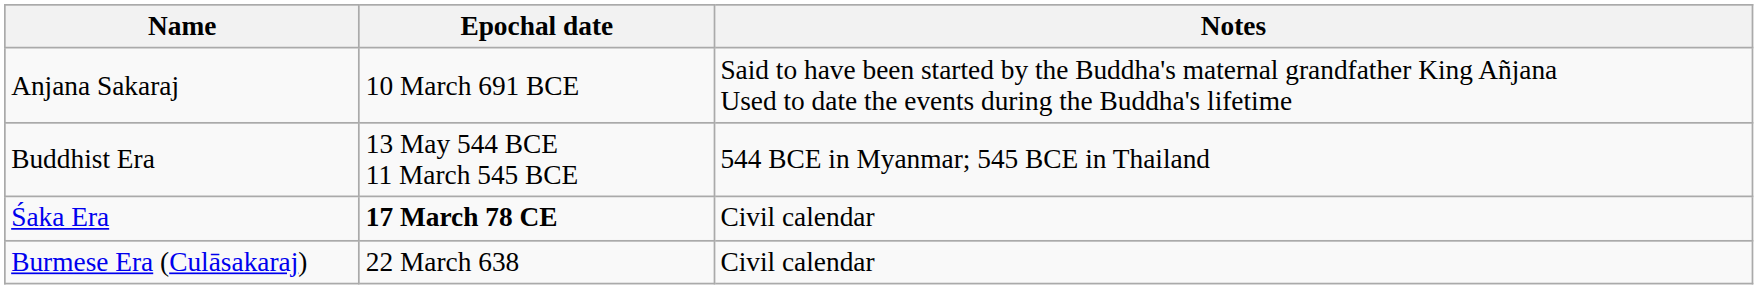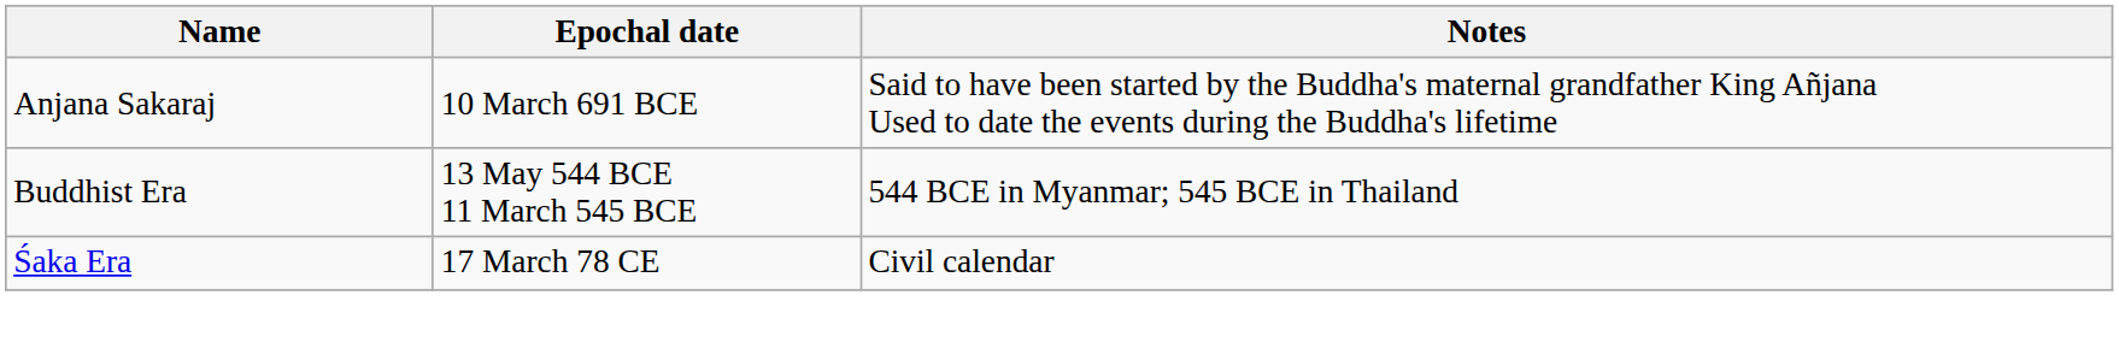 <table class="wikitable">
 <tr>
 <th width="200">Name</th>
 <th width="200">Epochal date</th>
 <th width="600">Notes</th>
 </tr>
 <tr>
 <td>Anjana Sakaraj</td>
 <td>10 March 691 BCE</td>
 <td>Said to have been started by the Buddha's maternal grandfather King Añjana <br> Used to date the events during the Buddha's lifetime</td>
 </tr>
 <tr>
 <td>Buddhist Era</td>
 <td>13 May 544 BCE <br> 11 March 545 BCE</td>
 <td>544 BCE in Myanmar; 545 BCE in Thailand</td>
 </tr>
 <tr>
 <td><a href='#'>Śaka Era</a></td>
-<td><strong>17 March 78 CE</strong></td>
-<td>Civil calendar</td>
-</tr>
-<tr>
-<td><a href='#'>Burmese Era</a> (<a href='#'>Culāsakaraj</a>)</td>
-<td>22 March 638</td>
+<td>17 March 78 CE</td>
 <td>Civil calendar</td>
 </tr>
 </table>
